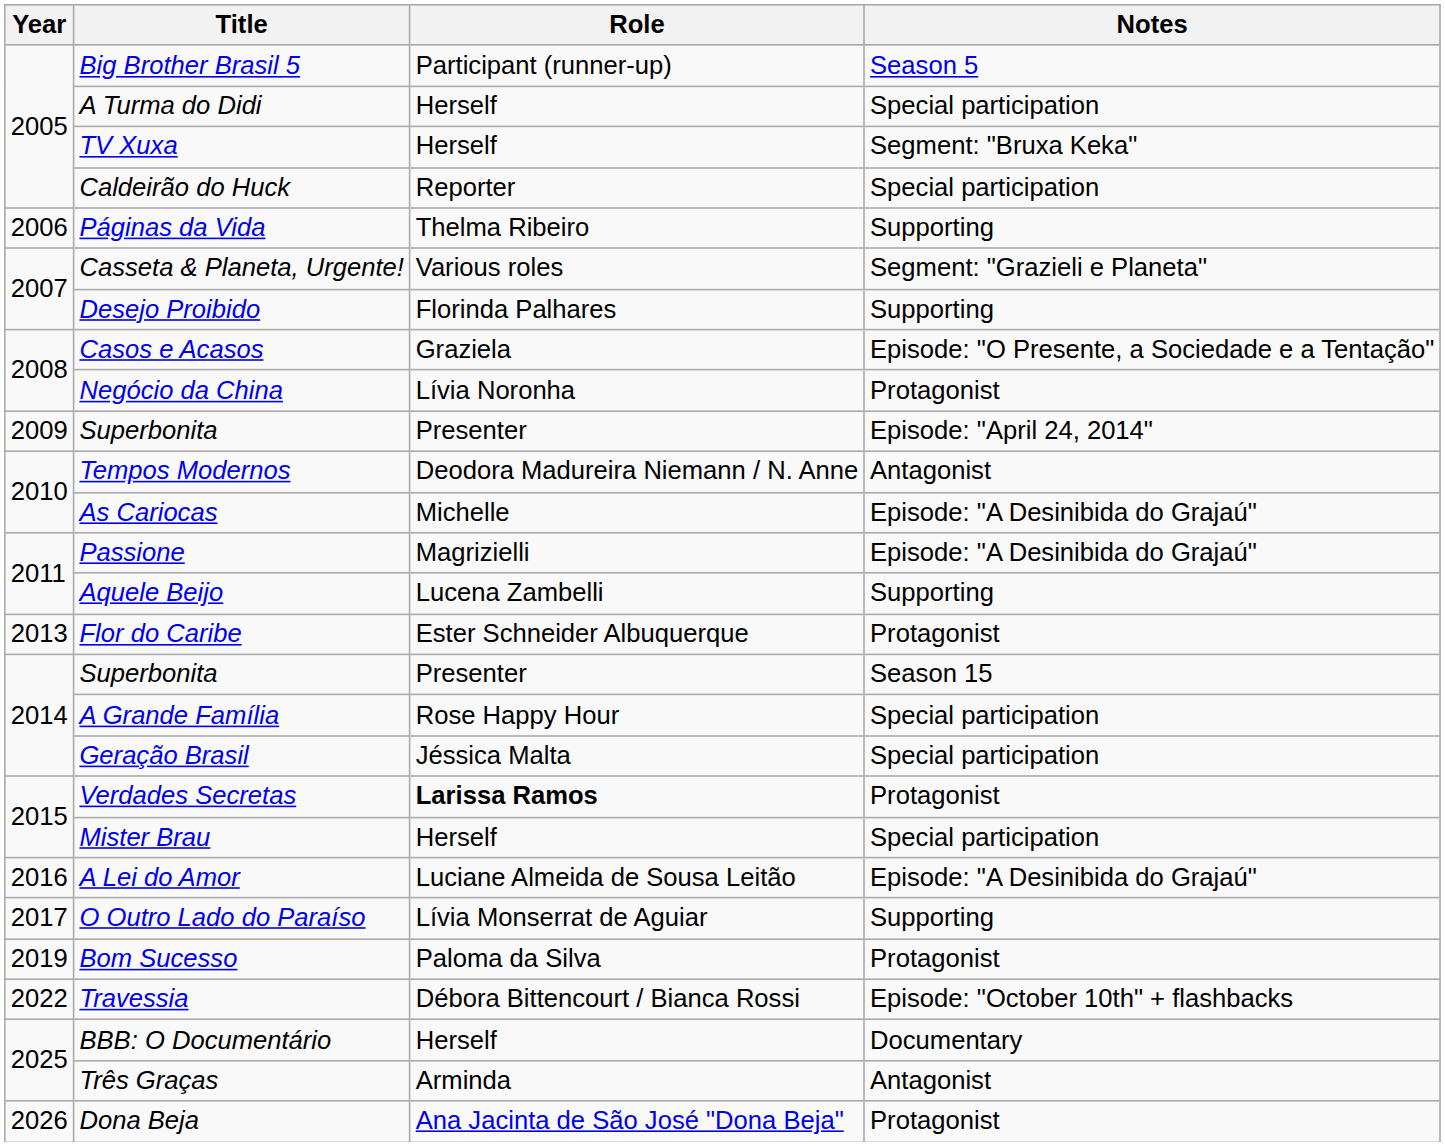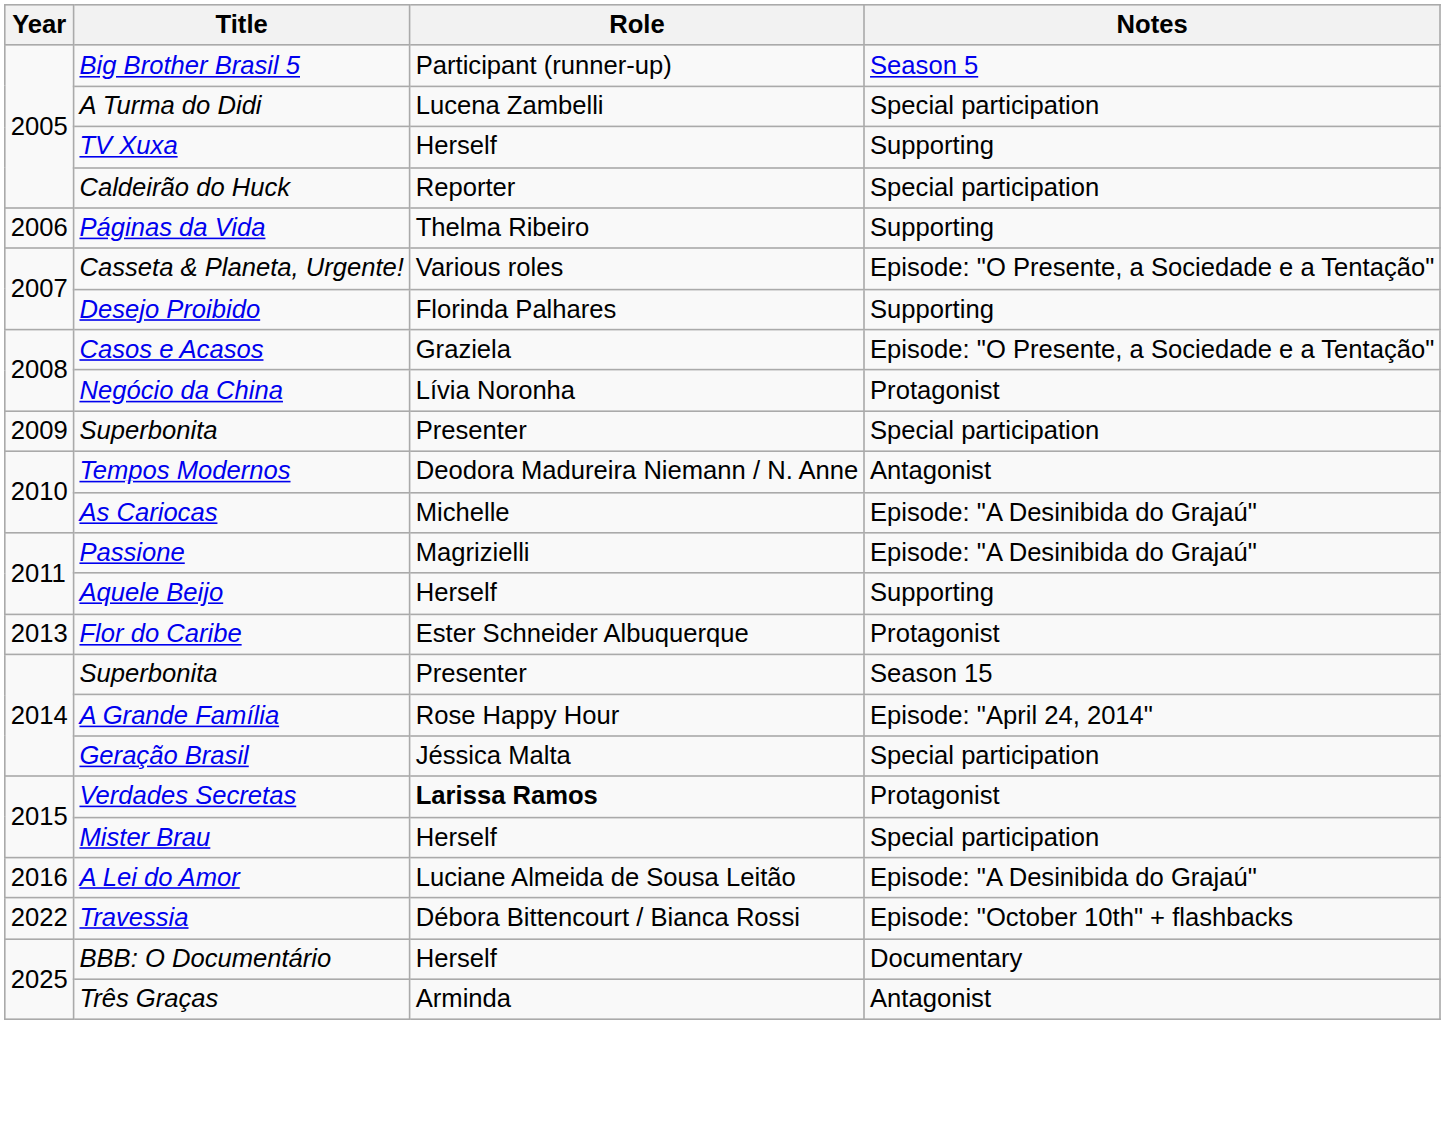 <table class="wikitable">
 <tr>
 <th>Year</th>
 <th>Title</th>
 <th>Role</th>
 <th>Notes</th>
 </tr>
 <tr>
 <td rowspan="4">2005</td>
 <td><em><a href='#'>Big Brother Brasil 5</a></em></td>
 <td>Participant (runner-up)</td>
 <td><a href='#'>Season 5</a></td>
 </tr>
 <tr>
 <td><em>A Turma do Didi</em></td>
-<td>Herself</td>
+<td>Lucena Zambelli</td>
 <td>Special participation</td>
 </tr>
 <tr>
 <td><em><a href='#'>TV Xuxa</a></em></td>
 <td>Herself</td>
-<td>Segment: "Bruxa Keka"</td>
+<td>Supporting</td>
 </tr>
 <tr>
 <td><em>Caldeirão do Huck</em></td>
 <td>Reporter</td>
 <td>Special participation</td>
 </tr>
 <tr>
 <td>2006</td>
 <td><em><a href='#'>Páginas da Vida</a></em></td>
 <td>Thelma Ribeiro</td>
 <td>Supporting</td>
 </tr>
 <tr>
 <td rowspan="2">2007</td>
 <td><em>Casseta & Planeta, Urgente!</em></td>
 <td>Various roles</td>
-<td>Segment: "Grazieli e Planeta"</td>
+<td>Episode: "O Presente, a Sociedade e a Tentação"</td>
 </tr>
 <tr>
 <td><em><a href='#'>Desejo Proibido</a></em></td>
 <td>Florinda Palhares</td>
 <td>Supporting</td>
 </tr>
 <tr>
 <td rowspan=2>2008</td>
 <td><em><a href='#'>Casos e Acasos</a></em></td>
 <td>Graziela</td>
 <td>Episode: "O Presente, a Sociedade e a Tentação"</td>
 </tr>
 <tr>
 <td><em><a href='#'>Negócio da China</a></em></td>
 <td>Lívia Noronha</td>
 <td>Protagonist</td>
 </tr>
 <tr>
 <td>2009</td>
 <td><em>Superbonita</em></td>
 <td>Presenter</td>
-<td>Episode: "April 24, 2014"</td>
+<td>Special participation</td>
 </tr>
 <tr>
 <td rowspan="2">2010</td>
 <td><em><a href='#'>Tempos Modernos</a></em></td>
 <td>Deodora Madureira Niemann / N. Anne</td>
 <td>Antagonist</td>
 </tr>
 <tr>
 <td><em><a href='#'>As Cariocas</a></em></td>
 <td>Michelle</td>
 <td>Episode: "A Desinibida do Grajaú"</td>
 </tr>
 <tr>
 <td rowspan="2">2011</td>
 <td><em><a href='#'>Passione</a></em></td>
 <td>Magrizielli</td>
 <td>Episode: "A Desinibida do Grajaú"</td>
 </tr>
 <tr>
 <td><em><a href='#'>Aquele Beijo</a></em></td>
-<td>Lucena Zambelli</td>
+<td>Herself</td>
 <td>Supporting</td>
 </tr>
 <tr>
 <td>2013</td>
 <td><em><a href='#'>Flor do Caribe</a></em></td>
 <td>Ester Schneider Albuquerque</td>
 <td>Protagonist</td>
 </tr>
 <tr>
 <td rowspan="3">2014</td>
 <td><em>Superbonita</em></td>
 <td>Presenter</td>
 <td>Season 15</td>
 </tr>
 <tr>
 <td><em><a href='#'>A Grande Família</a></em></td>
 <td>Rose Happy Hour </td>
-<td>Special participation</td>
+<td>Episode: "April 24, 2014"</td>
 </tr>
 <tr>
 <td><em><a href='#'>Geração Brasil</a></em></td>
 <td>Jéssica Malta</td>
 <td>Special participation</td>
 </tr>
 <tr>
 <td rowspan="2">2015</td>
 <td><em><a href='#'>Verdades Secretas</a></em></td>
 <td><strong>Larissa Ramos</strong></td>
 <td>Protagonist</td>
 </tr>
 <tr>
 <td><em><a href='#'>Mister Brau</a></em></td>
 <td>Herself</td>
 <td>Special participation</td>
 </tr>
 <tr>
 <td>2016</td>
 <td><em><a href='#'>A Lei do Amor</a></em></td>
 <td>Luciane Almeida de Sousa Leitão</td>
 <td>Episode: "A Desinibida do Grajaú"</td>
 </tr>
 <tr>
-<td>2017</td>
-<td><em><a href='#'>O Outro Lado do Paraíso</a></em></td>
-<td>Lívia Monserrat de Aguiar</td>
-<td>Supporting</td>
-</tr>
-<tr>
-<td>2019</td>
-<td><em><a href='#'>Bom Sucesso</a></em></td>
-<td>Paloma da Silva</td>
-<td>Protagonist</td>
-</tr>
-<tr>
 <td>2022</td>
 <td><em><a href='#'>Travessia</a></em></td>
 <td>Débora Bittencourt / Bianca Rossi</td>
 <td>Episode: "October 10th" + flashbacks</td>
 </tr>
 <tr>
 <td rowspan="2">2025</td>
 <td><em>BBB: O Documentário</em></td>
 <td>Herself</td>
 <td>Documentary</td>
 </tr>
 <tr>
 <td><em>Três Graças</em></td>
 <td>Arminda</td>
 <td>Antagonist</td>
 </tr>
-<tr>
-<td>2026</td>
-<td><em>Dona Beja</em></td>
-<td><a href='#'>Ana Jacinta de São José "Dona Beja"</a></td>
-<td>Protagonist</td>
-</tr>
 </table>
